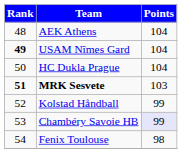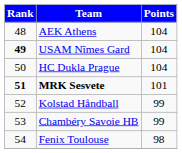 <table class="wikitable" style="text-align: center">
 <tr>
 <th style="color:#FFFFFF; background:#0000FF">Rank</th>
 <th style="color:#FFFFFF; background:#0000FF">Team</th>
 <th style="color:#FFFFFF; background:#0000FF">Points</th>
 </tr>
 <tr>
 <td>48</td>
 <td align=left> <a href='#'>AEK Athens</a></td>
 <td>104</td>
 </tr>
 <tr>
 <td><strong>49</strong></td>
 <td align=left> <a href='#'>USAM Nîmes Gard</a></td>
 <td>104</td>
 </tr>
 <tr>
 <td>50</td>
 <td align=left> <a href='#'>HC Dukla Prague</a></td>
 <td>104</td>
 </tr>
 <tr>
 <td><strong>51</strong></td>
 <td align=left> <strong>MRK Sesvete</strong></td>
-<td>103</td>
+<td>101</td>
 </tr>
 <tr>
 <td>52</td>
 <td align=left> <a href='#'>Kolstad Håndball</a></td>
 <td>99</td>
 </tr>
 <tr>
 <td>53</td>
 <td align=left> <a href='#'>Chambéry Savoie HB</a></td>
-<td style="background: lavender;">99</td>
+<td>99</td>
 </tr>
 <tr>
 <td>54</td>
 <td align=left> <a href='#'>Fenix Toulouse</a></td>
 <td>98</td>
 </tr>
 <tr>
 </tr>
 </table>
